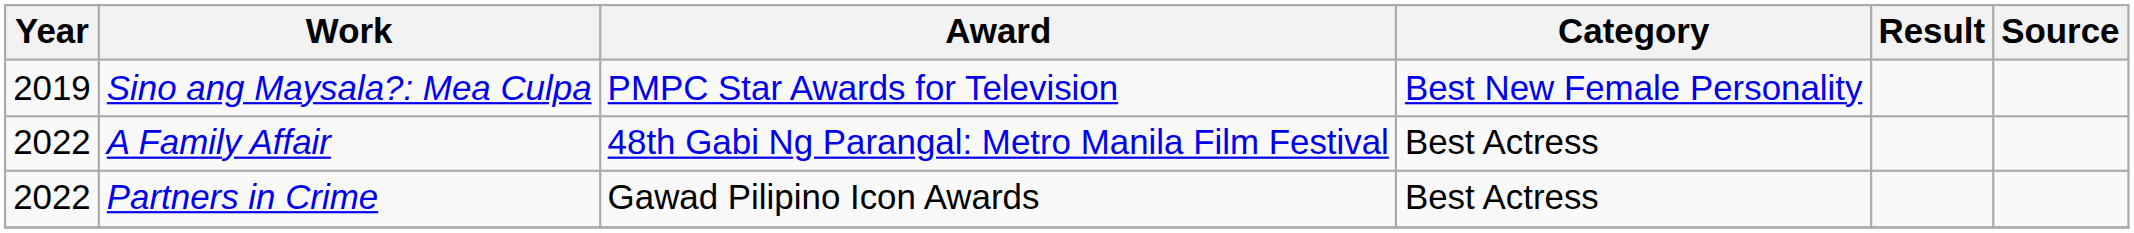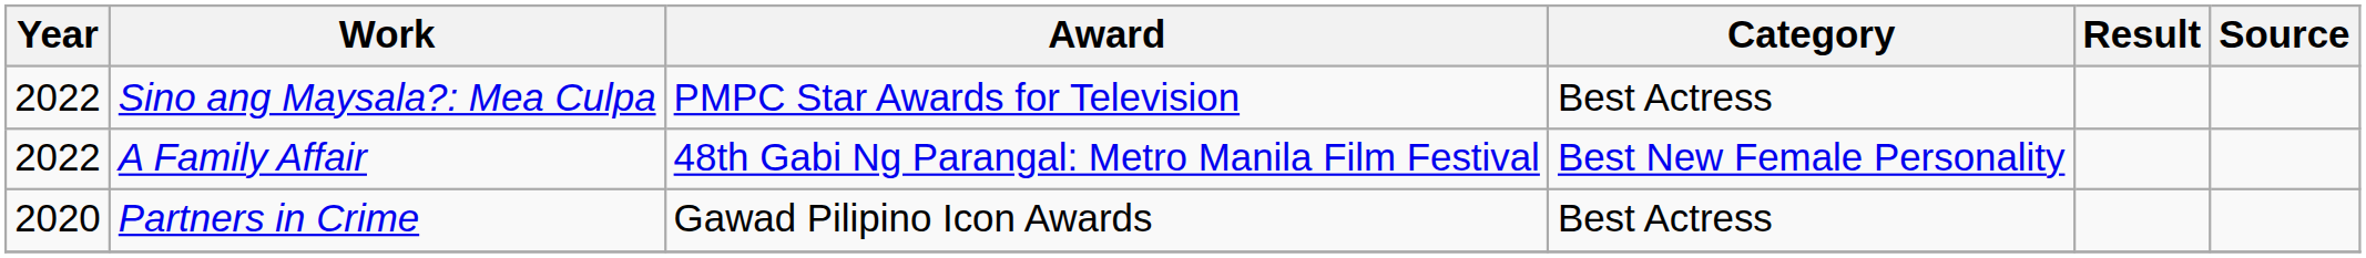 <table class="wikitable">
 <tr>
 <th>Year</th>
 <th>Work</th>
 <th>Award</th>
 <th>Category</th>
 <th>Result</th>
 <th>Source </th>
 </tr>
 <tr>
-<td>2019</td>
+<td>2022</td>
 <td><em><a href='#'>Sino ang Maysala?: Mea Culpa</a></em></td>
 <td><a href='#'>PMPC Star Awards for Television</a></td>
-<td><a href='#'>Best New Female Personality</a></td>
+<td>Best Actress</td>
 <td></td>
 <td></td>
 </tr>
 <tr>
 <td>2022</td>
 <td><em><a href='#'>A Family Affair</a></em></td>
 <td><a href='#'>48th Gabi Ng Parangal: Metro Manila Film Festival</a></td>
-<td>Best Actress</td>
+<td><a href='#'>Best New Female Personality</a></td>
 <td></td>
 <td></td>
 </tr>
 <tr>
-<td>2022</td>
+<td>2020</td>
 <td><em><a href='#'>Partners in Crime</a></em></td>
 <td>Gawad Pilipino Icon Awards</td>
 <td>Best Actress</td>
 <td></td>
 <td></td>
 </tr>
 <tr>
 </tr>
 </table>
